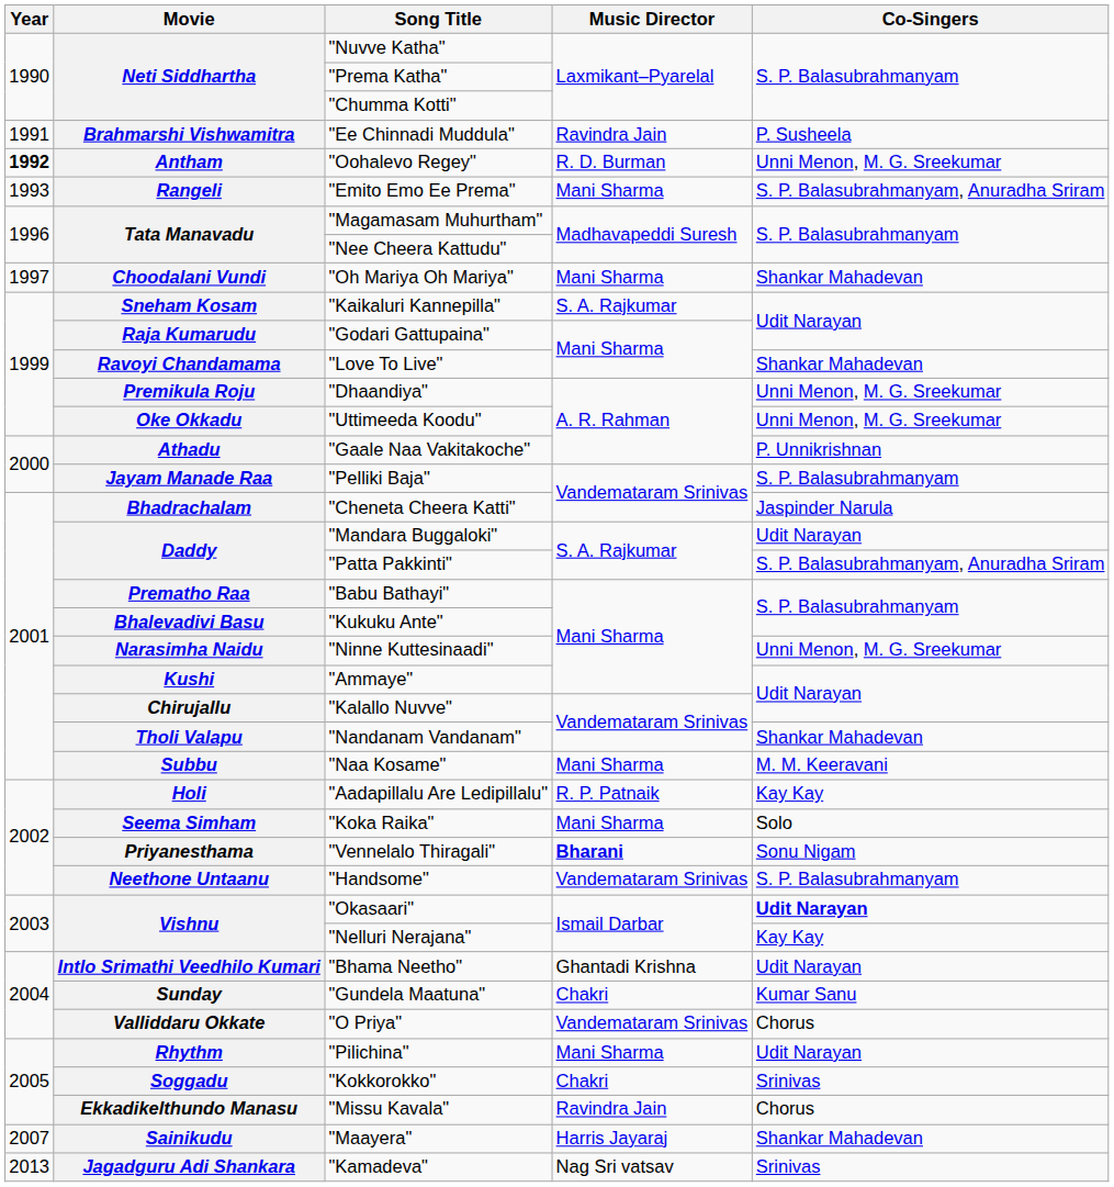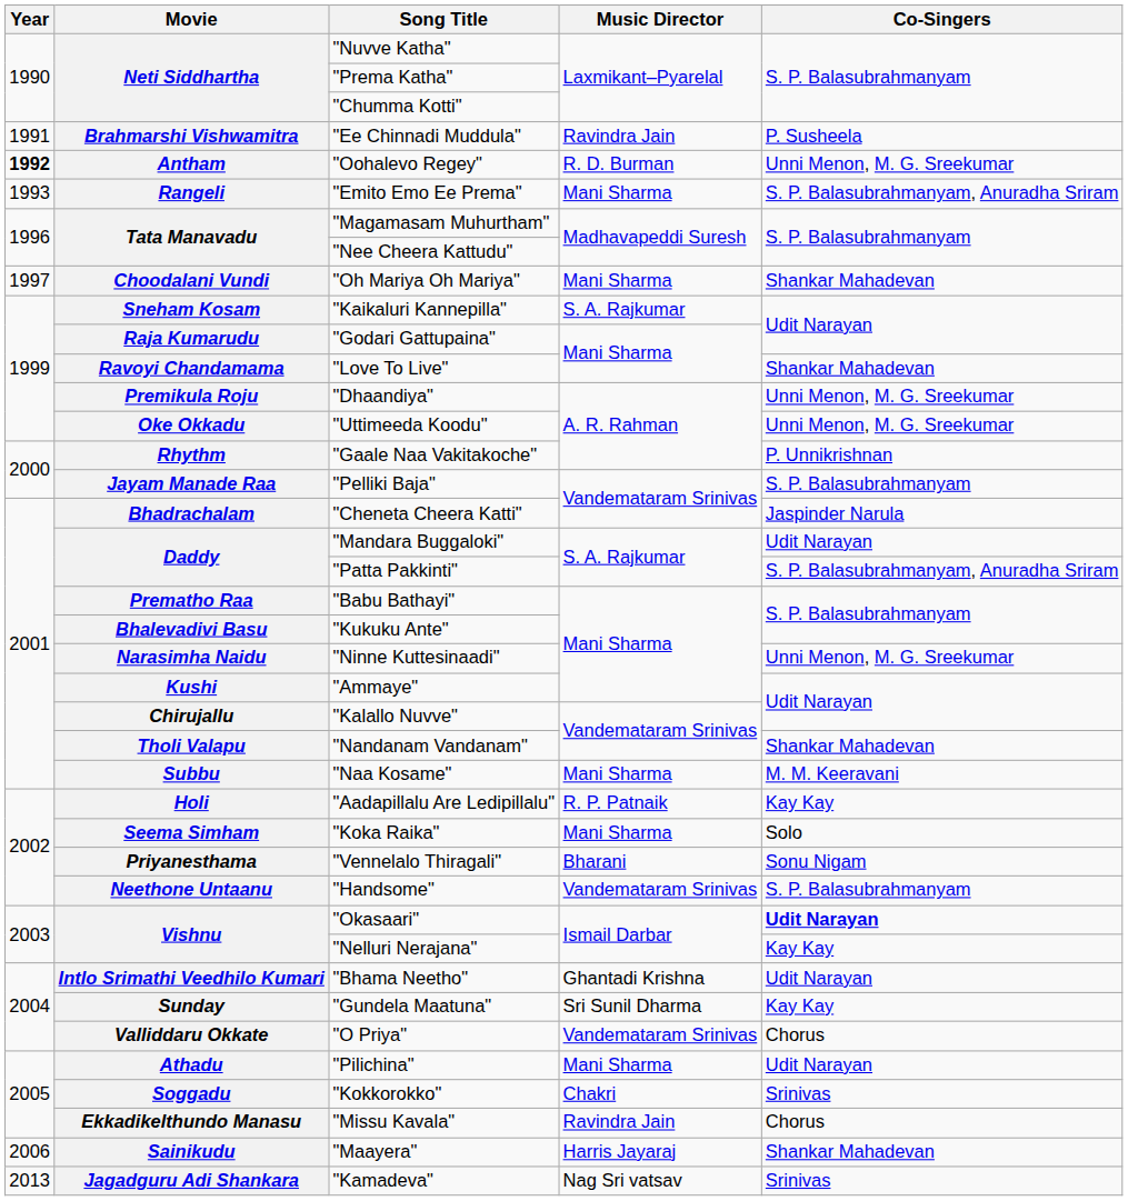 <table class="wikitable">
 <tr>
 <th>Year</th>
 <th>Movie</th>
 <th>Song Title</th>
 <th>Music Director</th>
 <th>Co-Singers</th>
 </tr>
 <tr>
 <td rowspan="3">1990</td>
 <th rowspan="3"><em><a href='#'>Neti Siddhartha</a></em></th>
 <td>"Nuvve Katha"</td>
 <td rowspan="3"><a href='#'>Laxmikant–Pyarelal</a></td>
 <td rowspan="3"><a href='#'>S. P. Balasubrahmanyam</a></td>
 </tr>
 <tr>
 <td>"Prema Katha"</td>
 </tr>
 <tr>
 <td>"Chumma Kotti"</td>
 </tr>
 <tr>
 <td>1991</td>
 <th><em><a href='#'>Brahmarshi Vishwamitra</a></em></th>
 <td>"Ee Chinnadi Muddula"</td>
 <td><a href='#'>Ravindra Jain</a></td>
 <td><a href='#'>P. Susheela</a></td>
 </tr>
 <tr>
 <td><strong>1992</strong></td>
 <th><em><a href='#'>Antham</a></em></th>
 <td>"Oohalevo Regey"</td>
 <td><a href='#'>R. D. Burman</a></td>
 <td><a href='#'>Unni Menon</a>, <a href='#'>M. G. Sreekumar</a></td>
 </tr>
 <tr>
 <td>1993</td>
 <th><a href='#'><em>Rangeli</em></a></th>
 <td>"Emito Emo Ee Prema"</td>
 <td><a href='#'>Mani Sharma</a></td>
 <td><a href='#'>S. P. Balasubrahmanyam</a>, <a href='#'>Anuradha Sriram</a></td>
 </tr>
 <tr>
 <td rowspan="2">1996</td>
 <th rowspan="2"><em>Tata Manavadu</em></th>
 <td>"Magamasam Muhurtham"</td>
 <td rowspan="2"><a href='#'>Madhavapeddi Suresh</a></td>
 <td rowspan="2"><a href='#'>S. P. Balasubrahmanyam</a></td>
 </tr>
 <tr>
 <td>"Nee Cheera Kattudu"</td>
 </tr>
 <tr>
 <td>1997</td>
 <th><em><a href='#'>Choodalani Vundi</a></em></th>
 <td>"Oh Mariya Oh Mariya"</td>
 <td><a href='#'>Mani Sharma</a></td>
 <td><a href='#'>Shankar Mahadevan</a></td>
 </tr>
 <tr>
 <td rowspan="5">1999</td>
 <th><em><a href='#'>Sneham Kosam</a></em></th>
 <td>"Kaikaluri Kannepilla"</td>
 <td><a href='#'>S. A. Rajkumar</a></td>
 <td rowspan="2"><a href='#'>Udit Narayan</a></td>
 </tr>
 <tr>
 <th><em><a href='#'>Raja Kumarudu</a></em></th>
 <td>"Godari Gattupaina"</td>
 <td rowspan="2"><a href='#'>Mani Sharma</a></td>
 </tr>
 <tr>
 <th><em><a href='#'>Ravoyi Chandamama</a></em></th>
 <td>"Love To Live"</td>
 <td><a href='#'>Shankar Mahadevan</a></td>
 </tr>
 <tr>
 <th><a href='#'><em>Premikula Roju</em></a></th>
 <td>"Dhaandiya"</td>
 <td rowspan="3"><a href='#'>A. R. Rahman</a></td>
 <td><a href='#'>Unni Menon</a>, <a href='#'>M. G. Sreekumar</a></td>
 </tr>
 <tr>
 <th><a href='#'><em>Oke Okkadu</em></a></th>
 <td>"Uttimeeda Koodu"</td>
 <td><a href='#'>Unni Menon</a>, <a href='#'>M. G. Sreekumar</a></td>
 </tr>
 <tr>
 <td rowspan="2">2000</td>
-<th><em><a href='#'>Athadu</a></em></th>
+<th><a href='#'><em>Rhythm</em></a></th>
 <td>"Gaale Naa Vakitakoche"</td>
 <td><a href='#'>P. Unnikrishnan</a></td>
 </tr>
 <tr>
 <th><a href='#'><em>Jayam Manade Raa</em></a></th>
 <td>"Pelliki Baja"</td>
 <td rowspan="2"><a href='#'>Vandemataram Srinivas</a></td>
 <td><a href='#'>S. P. Balasubrahmanyam</a></td>
 </tr>
 <tr>
 <td rowspan="10">2001</td>
 <th><a href='#'><em>Bhadrachalam</em></a></th>
 <td>"Cheneta Cheera Katti"</td>
 <td><a href='#'>Jaspinder Narula</a></td>
 </tr>
 <tr>
 <th rowspan="2"><a href='#'><em>Daddy</em></a></th>
 <td>"Mandara Buggaloki"</td>
 <td rowspan="2"><a href='#'>S. A. Rajkumar</a></td>
 <td><a href='#'>Udit Narayan</a></td>
 </tr>
 <tr>
 <td>"Patta Pakkinti"</td>
 <td><a href='#'>S. P. Balasubrahmanyam</a>, <a href='#'>Anuradha Sriram</a></td>
 </tr>
 <tr>
 <th><em><a href='#'>Prematho Raa</a></em></th>
 <td>"Babu Bathayi"</td>
 <td rowspan="4"><a href='#'>Mani Sharma</a></td>
 <td rowspan="2"><a href='#'>S. P. Balasubrahmanyam</a></td>
 </tr>
 <tr>
 <th><em><a href='#'>Bhalevadivi Basu</a></em></th>
 <td>"Kukuku Ante"</td>
 </tr>
 <tr>
 <th><em><a href='#'>Narasimha Naidu</a></em></th>
 <td>"Ninne Kuttesinaadi"</td>
 <td><a href='#'>Unni Menon</a>, <a href='#'>M. G. Sreekumar</a></td>
 </tr>
 <tr>
 <th><a href='#'><em>Kushi</em></a></th>
 <td>"Ammaye"</td>
 <td rowspan="2"><a href='#'>Udit Narayan</a></td>
 </tr>
 <tr>
 <th><em>Chirujallu</em></th>
 <td>"Kalallo Nuvve"</td>
 <td rowspan="2"><a href='#'>Vandemataram Srinivas</a></td>
 </tr>
 <tr>
 <th><em><a href='#'>Tholi Valapu</a></em></th>
 <td>"Nandanam Vandanam"</td>
 <td><a href='#'>Shankar Mahadevan</a></td>
 </tr>
 <tr>
 <th><em><a href='#'>Subbu</a></em></th>
 <td>"Naa Kosame"</td>
 <td><a href='#'>Mani Sharma</a></td>
 <td><a href='#'>M. M. Keeravani</a></td>
 </tr>
 <tr>
 <td rowspan="4">2002</td>
 <th><em><a href='#'>Holi</a></em></th>
 <td>"Aadapillalu Are Ledipillalu"</td>
 <td><a href='#'>R. P. Patnaik</a></td>
 <td><a href='#'>Kay Kay</a></td>
 </tr>
 <tr>
 <th><em><a href='#'>Seema Simham</a></em></th>
 <td>"Koka Raika"</td>
 <td><a href='#'>Mani Sharma</a></td>
 <td>Solo</td>
 </tr>
 <tr>
 <th><em>Priyanesthama</em></th>
 <td>"Vennelalo Thiragali"</td>
-<td><strong><a href='#'>Bharani</a></strong></td>
+<td><a href='#'>Bharani</a></td>
 <td><a href='#'>Sonu Nigam</a></td>
 </tr>
 <tr>
 <th><em><a href='#'>Neethone Untaanu</a></em></th>
 <td>"Handsome"</td>
 <td><a href='#'>Vandemataram Srinivas</a></td>
 <td><a href='#'>S. P. Balasubrahmanyam</a></td>
 </tr>
 <tr>
 <td rowspan="2">2003</td>
 <th rowspan="2"><a href='#'><em>Vishnu</em></a></th>
 <td>"Okasaari"</td>
 <td rowspan="2"><a href='#'>Ismail Darbar</a></td>
 <td><strong><a href='#'>Udit Narayan</a></strong></td>
 </tr>
 <tr>
 <td>"Nelluri Nerajana"</td>
 <td><a href='#'>Kay Kay</a></td>
 </tr>
 <tr>
 <td rowspan="3">2004</td>
 <th><em><a href='#'>Intlo Srimathi Veedhilo Kumari</a></em></th>
 <td>"Bhama Neetho"</td>
 <td>Ghantadi Krishna</td>
 <td><a href='#'>Udit Narayan</a></td>
 </tr>
 <tr>
 <th><em>Sunday</em></th>
 <td>"Gundela Maatuna"</td>
-<td><a href='#'>Chakri</a></td>
-<td><a href='#'>Kumar Sanu</a></td>
+<td>Sri Sunil Dharma</td>
+<td><a href='#'>Kay Kay</a></td>
 </tr>
 <tr>
 <th><em>Valliddaru Okkate</em></th>
 <td>"O Priya"</td>
 <td><a href='#'>Vandemataram Srinivas</a></td>
 <td>Chorus</td>
 </tr>
 <tr>
 <td rowspan="3">2005</td>
-<th><a href='#'><em>Rhythm</em></a></th>
+<th><em><a href='#'>Athadu</a></em></th>
 <td>"Pilichina"</td>
 <td><a href='#'>Mani Sharma</a></td>
 <td><a href='#'>Udit Narayan</a></td>
 </tr>
 <tr>
 <th><a href='#'><em>Soggadu</em></a></th>
 <td>"Kokkorokko"</td>
 <td><a href='#'>Chakri</a></td>
 <td><a href='#'>Srinivas</a></td>
 </tr>
 <tr>
 <th><em>Ekkadikelthundo Manasu</em></th>
 <td>"Missu Kavala"</td>
 <td><a href='#'>Ravindra Jain</a></td>
 <td>Chorus</td>
 </tr>
 <tr>
-<td>2007</td>
+<td>2006</td>
 <th><em><a href='#'>Sainikudu</a></em></th>
 <td>"Maayera"</td>
 <td><a href='#'>Harris Jayaraj</a></td>
 <td><a href='#'>Shankar Mahadevan</a></td>
 </tr>
 <tr>
 <td>2013</td>
 <th><em><a href='#'>Jagadguru Adi Shankara</a></em></th>
 <td>"Kamadeva"</td>
 <td>Nag Sri vatsav</td>
 <td><a href='#'>Srinivas</a></td>
 </tr>
 </table>
